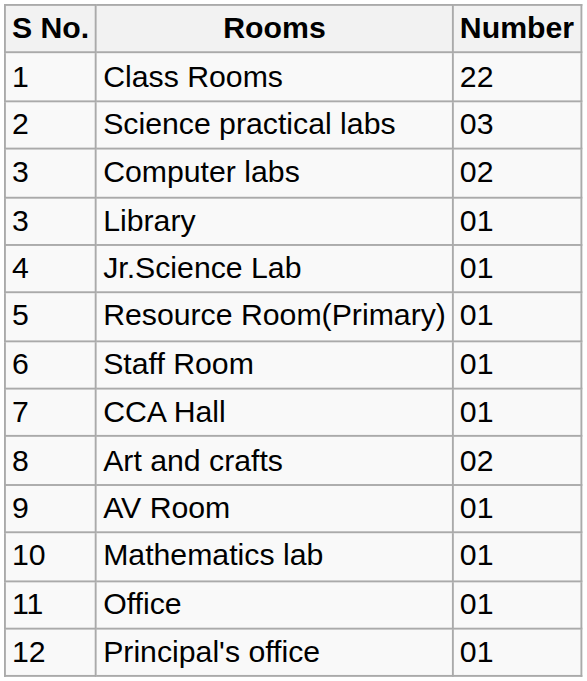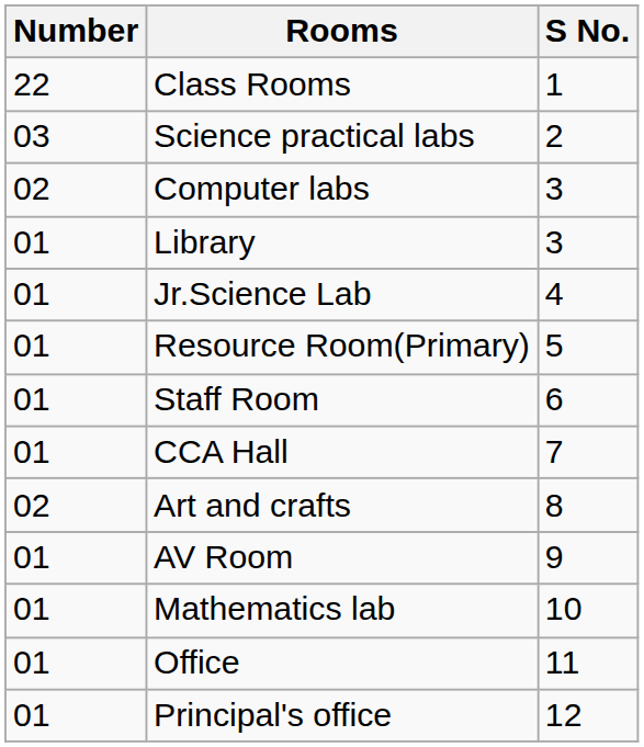 <table class="wikitable">
 <tr>
+<th>Number</th>
+<th>Rooms</th>
 <th>S No.</th>
-<th>Rooms</th>
-<th>Number</th>
 </tr>
 <tr>
+<td>22</td>
+<td>Class Rooms</td>
 <td>1</td>
-<td>Class Rooms</td>
-<td>22</td>
 </tr>
 <tr>
+<td>03</td>
+<td>Science practical labs</td>
 <td>2</td>
-<td>Science practical labs</td>
-<td>03</td>
 </tr>
 <tr>
+<td>02</td>
+<td>Computer labs</td>
 <td>3</td>
-<td>Computer labs</td>
-<td>02</td>
 </tr>
 <tr>
+<td>01</td>
+<td>Library</td>
 <td>3</td>
-<td>Library</td>
-<td>01</td>
 </tr>
 <tr>
+<td>01</td>
+<td>Jr.Science Lab</td>
 <td>4</td>
-<td>Jr.Science Lab</td>
-<td>01</td>
 </tr>
 <tr>
+<td>01</td>
+<td>Resource Room(Primary)</td>
 <td>5</td>
-<td>Resource Room(Primary)</td>
-<td>01</td>
 </tr>
 <tr>
+<td>01</td>
+<td>Staff Room</td>
 <td>6</td>
-<td>Staff Room</td>
-<td>01</td>
 </tr>
 <tr>
+<td>01</td>
+<td>CCA Hall</td>
 <td>7</td>
-<td>CCA Hall</td>
-<td>01</td>
 </tr>
 <tr>
+<td>02</td>
+<td>Art and crafts</td>
 <td>8</td>
-<td>Art and crafts</td>
-<td>02</td>
 </tr>
 <tr>
+<td>01</td>
+<td>AV Room</td>
 <td>9</td>
-<td>AV Room</td>
-<td>01</td>
 </tr>
 <tr>
+<td>01</td>
+<td>Mathematics lab</td>
 <td>10</td>
-<td>Mathematics lab</td>
-<td>01</td>
 </tr>
 <tr>
+<td>01</td>
+<td>Office</td>
 <td>11</td>
-<td>Office</td>
-<td>01</td>
 </tr>
 <tr>
+<td>01</td>
+<td>Principal's office</td>
 <td>12</td>
-<td>Principal's office</td>
-<td>01</td>
 </tr>
 </table>
